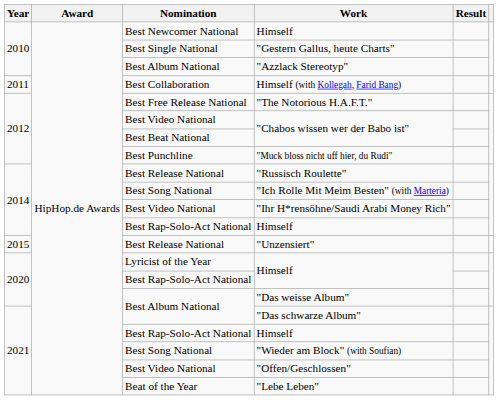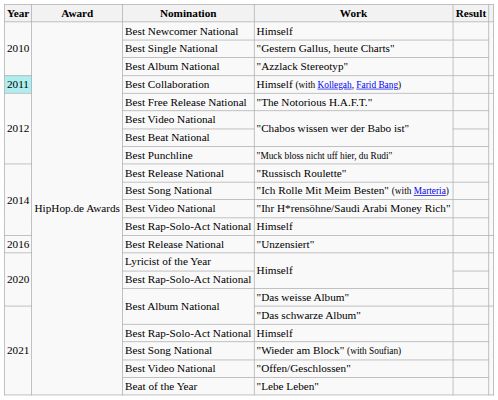 <table class="wikitable">
 <tr>
 <th>Year</th>
 <th>Award</th>
 <th>Nomination</th>
 <th>Work</th>
 <th>Result</th>
 <th></th>
 </tr>
 <tr>
 <td rowspan="3">2010</td>
 <td rowspan="21">HipHop.de Awards</td>
 <td>Best Newcomer National</td>
 <td>Himself</td>
 <td></td>
 <td rowspan="3"></td>
 </tr>
 <tr>
 <td>Best Single National</td>
 <td>"Gestern Gallus, heute Charts"</td>
 <td></td>
 </tr>
 <tr>
 <td>Best Album National</td>
 <td>"Azzlack Stereotyp"</td>
 <td></td>
 </tr>
 <tr>
-<td>2011</td>
+<td style="background: paleturquoise;">2011</td>
 <td>Best Collaboration</td>
 <td>Himself <small>(with <a href='#'>Kollegah</a>, <a href='#'>Farid Bang</a>)</small></td>
 <td></td>
 <td></td>
 </tr>
 <tr>
 <td rowspan="4">2012</td>
 <td>Best Free Release National</td>
 <td>"The Notorious H.A.F.T."</td>
 <td></td>
 <td rowspan="4"></td>
 </tr>
 <tr>
 <td>Best Video National</td>
 <td rowspan="2">"Chabos wissen wer der Babo ist"</td>
 <td></td>
 </tr>
 <tr>
 <td>Best Beat National</td>
 <td></td>
 </tr>
 <tr>
 <td>Best Punchline</td>
 <td><small>"Muck bloss nicht uff hier, du Rudi"</small></td>
 <td></td>
 </tr>
 <tr>
 <td rowspan="4">2014</td>
 <td>Best Release National</td>
 <td>"Russisch Roulette"</td>
 <td></td>
 <td rowspan="4"></td>
 </tr>
 <tr>
 <td>Best Song National</td>
 <td>"Ich Rolle Mit Meim Besten" <small>(with <a href='#'>Marteria</a>)</small></td>
 <td></td>
 </tr>
 <tr>
 <td>Best Video National</td>
 <td>"Ihr H*rensöhne/Saudi Arabi Money Rich"</td>
 <td></td>
 </tr>
 <tr>
 <td>Best Rap-Solo-Act National</td>
 <td>Himself</td>
 <td></td>
 </tr>
 <tr>
-<td>2015</td>
+<td>2016</td>
 <td>Best Release National</td>
 <td>"Unzensiert"</td>
 <td></td>
 <td></td>
 </tr>
 <tr>
 <td rowspan="3">2020</td>
 <td>Lyricist of the Year</td>
 <td rowspan="2">Himself</td>
 <td></td>
 <td rowspan="3"></td>
 </tr>
 <tr>
 <td>Best Rap-Solo-Act National</td>
 <td></td>
 </tr>
 <tr>
 <td rowspan="2">Best Album National</td>
 <td>"Das weisse Album"</td>
 <td></td>
 </tr>
 <tr>
 <td rowspan="5">2021</td>
 <td>"Das schwarze Album"</td>
 <td></td>
 <td rowspan="5"></td>
 </tr>
 <tr>
 <td>Best Rap-Solo-Act National</td>
 <td>Himself</td>
 <td></td>
 </tr>
 <tr>
 <td>Best Song National</td>
 <td>"Wieder am Block" <small>(with Soufian)</small></td>
 <td></td>
 </tr>
 <tr>
 <td>Best Video National</td>
 <td>"Offen/Geschlossen"</td>
 <td></td>
 </tr>
 <tr>
 <td>Beat of the Year</td>
 <td>"Lebe Leben"</td>
 <td></td>
 </tr>
 </table>
